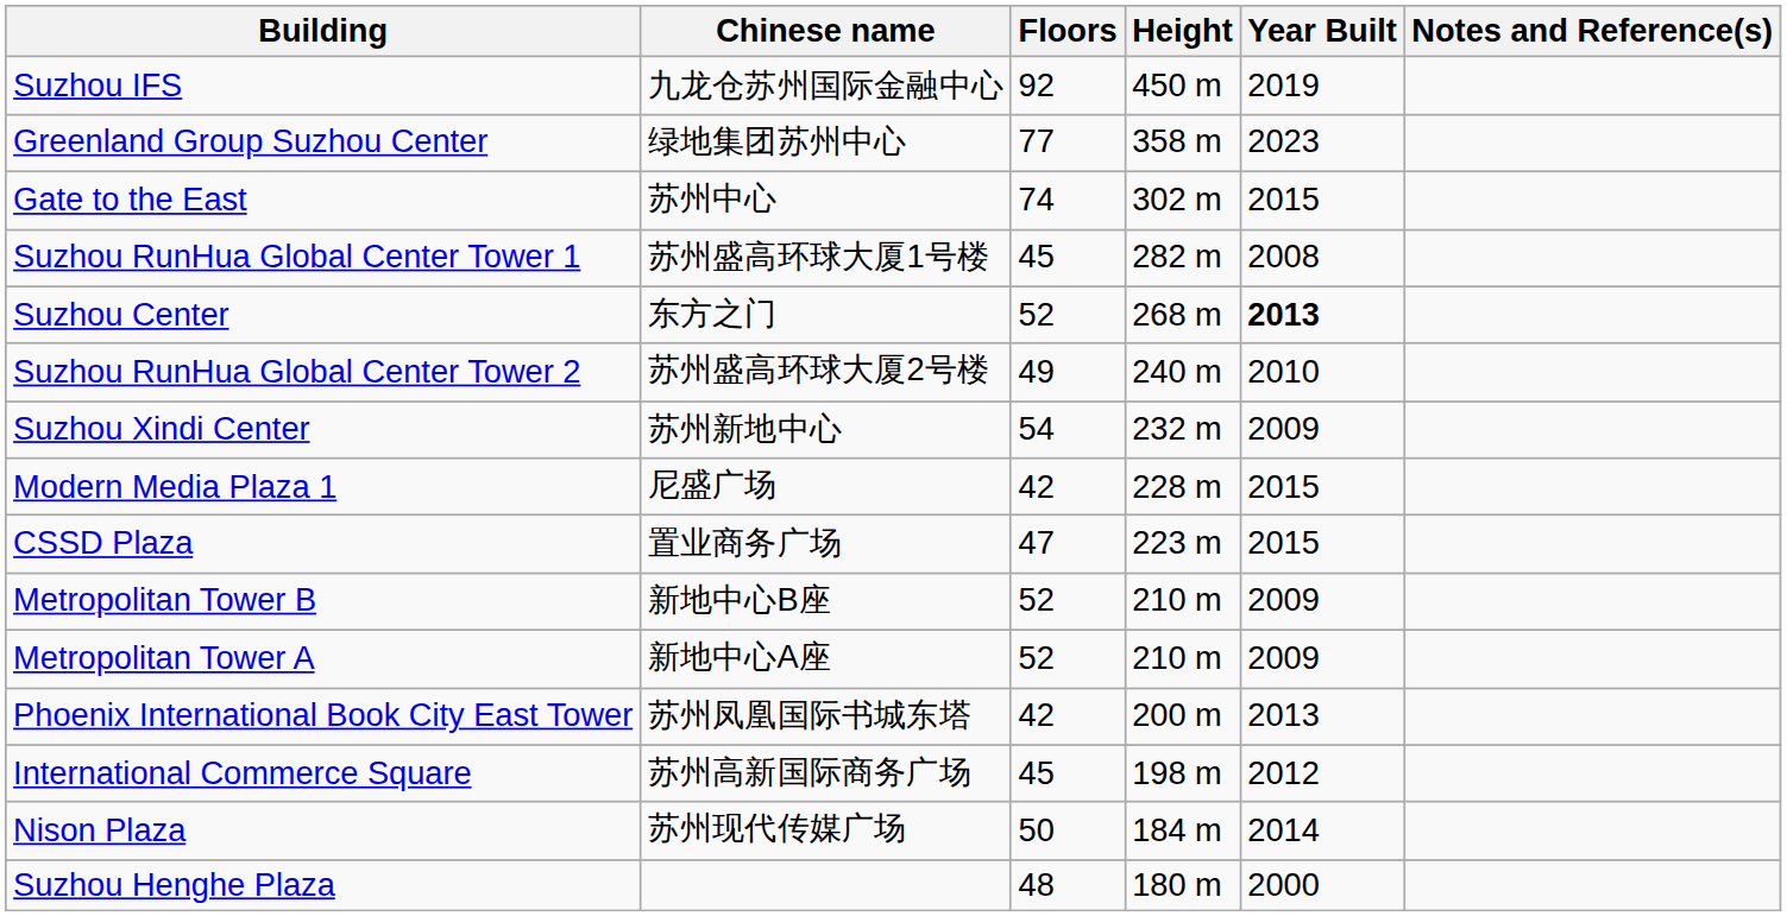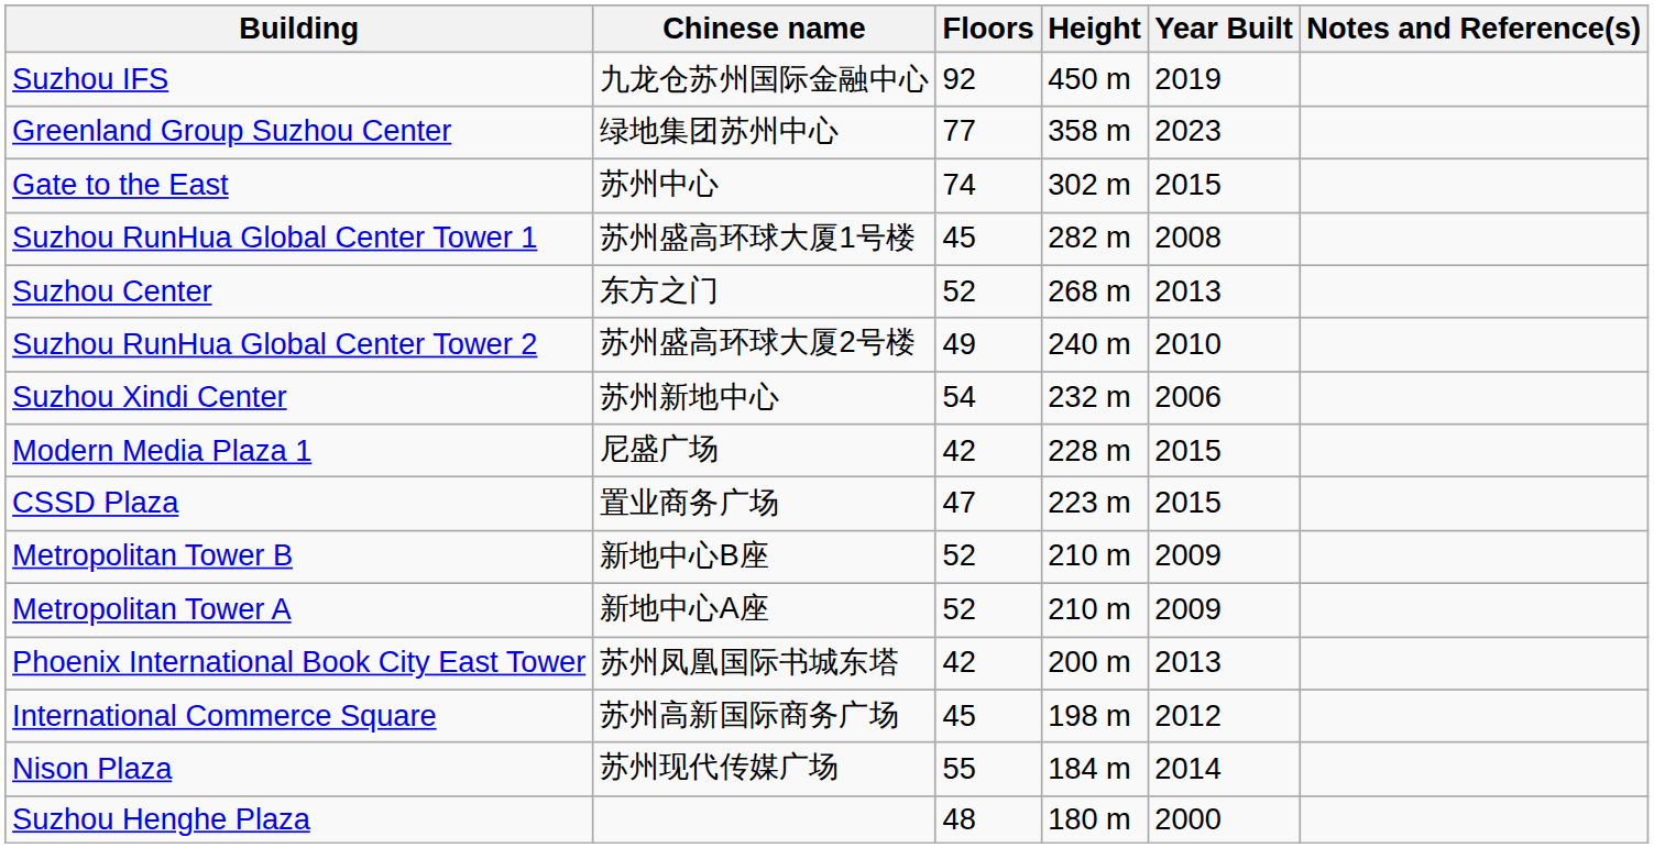 <table class="wikitable sortable">
 <tr>
 <th>Building</th>
 <th>Chinese name</th>
 <th>Floors</th>
 <th>Height</th>
 <th>Year Built</th>
 <th>Notes and Reference(s)</th>
 </tr>
 <tr>
 <td><a href='#'>Suzhou IFS</a></td>
 <td>九龙仓苏州国际金融中心</td>
 <td>92</td>
 <td>450 m</td>
 <td>2019</td>
 <td></td>
 </tr>
 <tr>
 <td><a href='#'>Greenland Group Suzhou Center</a></td>
 <td>绿地集团苏州中心</td>
 <td>77</td>
 <td>358 m</td>
 <td>2023</td>
 <td></td>
 </tr>
 <tr>
 <td><a href='#'>Gate to the East</a></td>
 <td>苏州中心</td>
 <td>74</td>
 <td>302 m</td>
 <td>2015</td>
 <td></td>
 </tr>
 <tr>
 <td><a href='#'>Suzhou RunHua Global Center Tower 1</a></td>
 <td>苏州盛高环球大厦1号楼</td>
 <td>45</td>
 <td>282 m</td>
 <td>2008</td>
 <td></td>
 </tr>
 <tr>
 <td><a href='#'>Suzhou Center</a></td>
 <td>东方之门</td>
 <td>52</td>
 <td>268 m</td>
-<td><strong>2013</strong></td>
+<td>2013</td>
 <td></td>
 </tr>
 <tr>
 <td><a href='#'>Suzhou RunHua Global Center Tower 2</a></td>
 <td>苏州盛高环球大厦2号楼</td>
 <td>49</td>
 <td>240 m</td>
 <td>2010</td>
 <td></td>
 </tr>
 <tr>
 <td><a href='#'>Suzhou Xindi Center</a></td>
 <td>苏州新地中心</td>
 <td>54</td>
 <td>232 m</td>
-<td>2009</td>
+<td>2006</td>
 <td></td>
 </tr>
 <tr>
 <td><a href='#'>Modern Media Plaza 1</a></td>
 <td>尼盛广场</td>
 <td>42</td>
 <td>228 m</td>
 <td>2015</td>
 <td></td>
 </tr>
 <tr>
 <td><a href='#'>CSSD Plaza</a></td>
 <td>置业商务广场</td>
 <td>47</td>
 <td>223 m</td>
 <td>2015</td>
 <td></td>
 </tr>
 <tr>
 <td><a href='#'>Metropolitan Tower B</a></td>
 <td>新地中心B座</td>
 <td>52</td>
 <td>210 m</td>
 <td>2009</td>
 <td></td>
 </tr>
 <tr>
 <td><a href='#'>Metropolitan Tower A</a></td>
 <td>新地中心A座</td>
 <td>52</td>
 <td>210 m</td>
 <td>2009</td>
 <td></td>
 </tr>
 <tr>
 <td><a href='#'>Phoenix International Book City East Tower</a></td>
 <td>苏州凤凰国际书城东塔</td>
 <td>42</td>
 <td>200 m</td>
 <td>2013</td>
 <td></td>
 </tr>
 <tr>
 <td><a href='#'>International Commerce Square</a></td>
 <td>苏州高新国际商务广场</td>
 <td>45</td>
 <td>198 m</td>
 <td>2012</td>
 <td></td>
 </tr>
 <tr>
 <td><a href='#'>Nison Plaza</a></td>
 <td>苏州现代传媒广场</td>
-<td>50</td>
+<td>55</td>
 <td>184 m</td>
 <td>2014</td>
 <td></td>
 </tr>
 <tr>
 <td><a href='#'>Suzhou Henghe Plaza</a></td>
 <td></td>
 <td>48</td>
 <td>180 m</td>
 <td>2000</td>
 <td></td>
 </tr>
 </table>
